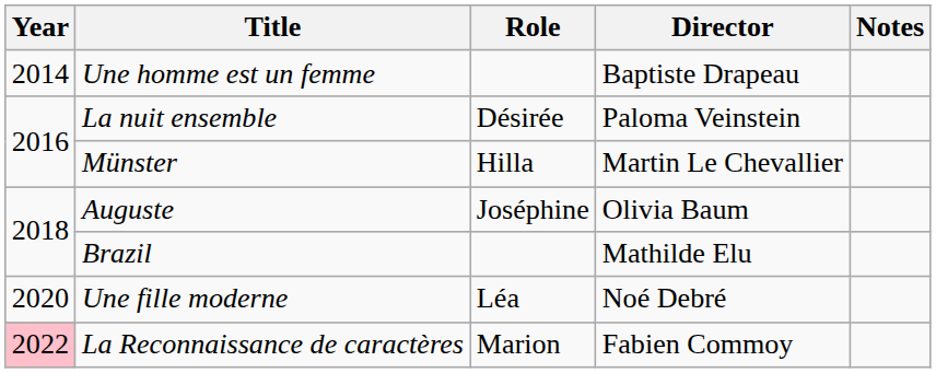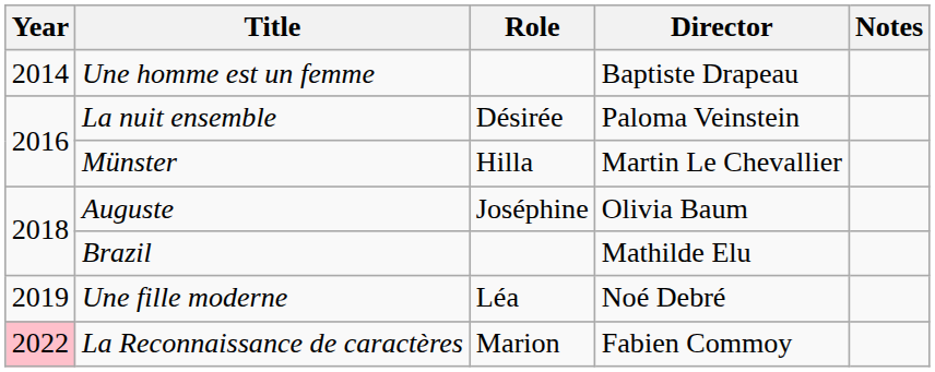 <table class="wikitable sortable">
 <tr>
 <th>Year</th>
 <th>Title</th>
 <th>Role</th>
 <th>Director</th>
 <th class="unsortable">Notes</th>
 </tr>
 <tr>
 <td>2014</td>
 <td><em>Une homme est un femme</em></td>
 <td></td>
 <td>Baptiste Drapeau</td>
 <td></td>
 </tr>
 <tr>
 <td rowspan="2">2016</td>
 <td><em>La nuit ensemble</em></td>
 <td>Désirée</td>
 <td>Paloma Veinstein</td>
 <td></td>
 </tr>
 <tr>
 <td><em>Münster</em></td>
 <td>Hilla</td>
 <td>Martin Le Chevallier</td>
 <td></td>
 </tr>
 <tr>
 <td rowspan="2">2018</td>
 <td><em>Auguste</em></td>
 <td>Joséphine</td>
 <td>Olivia Baum</td>
 <td></td>
 </tr>
 <tr>
 <td><em>Brazil</em></td>
 <td></td>
 <td>Mathilde Elu</td>
 <td></td>
 </tr>
 <tr>
-<td>2020</td>
+<td>2019</td>
 <td><em>Une fille moderne</em></td>
 <td>Léa</td>
 <td>Noé Debré</td>
 <td></td>
 </tr>
 <tr>
 <td style="background: pink;">2022</td>
 <td><em>La Reconnaissance de caractères</em></td>
 <td>Marion</td>
 <td>Fabien Commoy</td>
 <td></td>
 </tr>
 </table>
